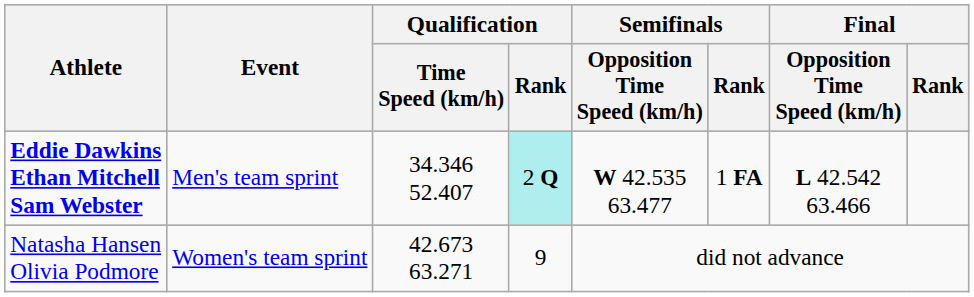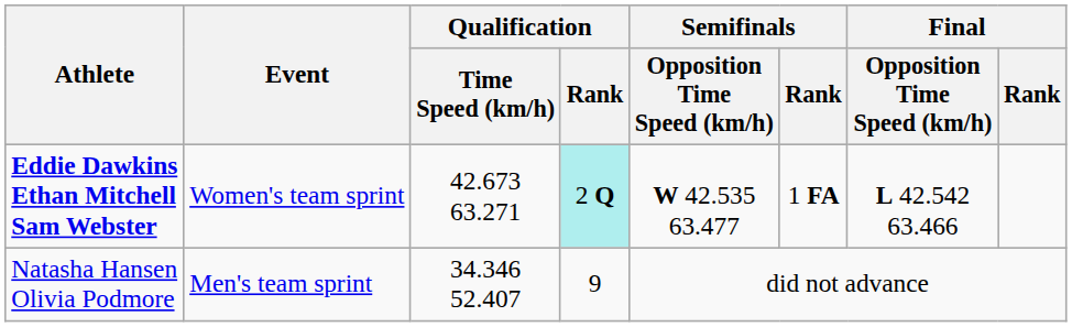 <table class="wikitable" style="font-size:90%">
 <tr>
 <th rowspan="2">Athlete</th>
 <th rowspan="2">Event</th>
 <th colspan=2>Qualification</th>
 <th colspan=2>Semifinals</th>
 <th colspan=2>Final</th>
 </tr>
 <tr style="font-size:95%">
 <th>Time<br>Speed (km/h)</th>
 <th>Rank</th>
 <th>Opposition<br>Time<br>Speed (km/h)</th>
 <th>Rank</th>
 <th>Opposition<br>Time<br>Speed (km/h)</th>
 <th>Rank</th>
 </tr>
 <tr align=center>
 <td align=left><strong><a href='#'>Eddie Dawkins</a><br><a href='#'>Ethan Mitchell</a><br><a href='#'>Sam Webster</a></strong></td>
-<td align=left><a href='#'>Men's team sprint</a></td>
-<td>34.346<br>52.407</td>
+<td align=left><a href='#'>Women's team sprint</a></td>
+<td>42.673<br>63.271</td>
 <td style="background: paleturquoise;">2 <strong>Q</strong></td>
 <td><br><strong>W</strong> 42.535 <br>63.477</td>
 <td>1 <strong>FA</strong></td>
 <td><br><strong>L</strong> 42.542<br>63.466</td>
 <td></td>
 </tr>
 <tr align=center>
 <td align=left><a href='#'>Natasha Hansen</a><br><a href='#'>Olivia Podmore</a></td>
-<td align=left><a href='#'>Women's team sprint</a></td>
-<td>42.673<br>63.271</td>
+<td align=left><a href='#'>Men's team sprint</a></td>
+<td>34.346<br>52.407</td>
 <td>9</td>
 <td colspan=4>did not advance</td>
 </tr>
 </table>
